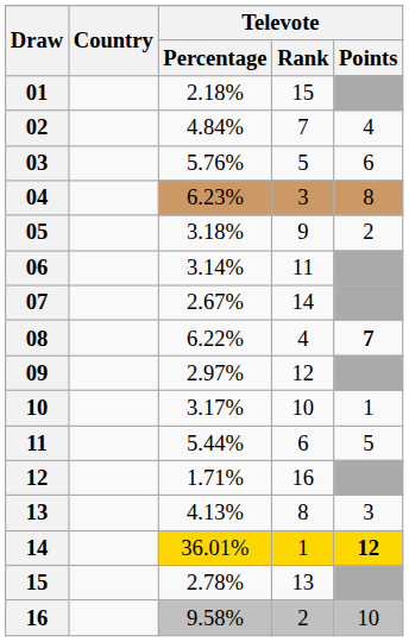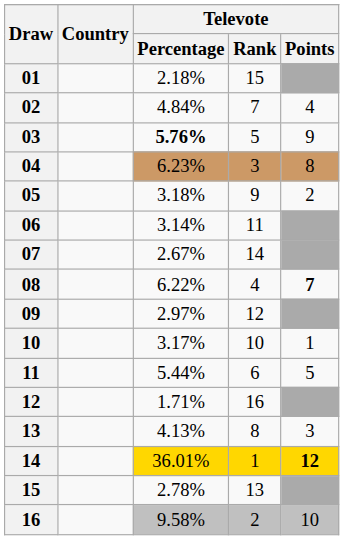 <table class="sortable wikitable collapsible plainrowheaders" style="text-align:center;">
 <tr>
 </tr>
 <tr>
 <th scope="col" rowspan="2">Draw</th>
 <th scope="col" rowspan="2">Country</th>
 <th scope="col" colspan="3">Televote</th>
 </tr>
 <tr>
 <th scope="col" class="unsortable">Percentage</th>
 <th scope="col">Rank</th>
 <th scope="col" class="unsortable">Points</th>
 </tr>
 <tr>
 <th scope="row" style="text-align:center;">01</th>
 <td style="text-align:left;"></td>
 <td>2.18%</td>
 <td>15</td>
 <td style="background:#AAAAAA;"></td>
 </tr>
 <tr>
 <th scope="row" style="text-align:center;">02</th>
 <td style="text-align:left;"></td>
 <td>4.84%</td>
 <td>7</td>
 <td>4</td>
 </tr>
 <tr>
 <th scope="row" style="text-align:center;">03</th>
 <td style="text-align:left;"></td>
-<td>5.76%</td>
+<td><strong>5.76%</strong></td>
 <td>5</td>
-<td>6</td>
+<td>9</td>
 </tr>
 <tr>
 <th scope="row" style="text-align:center;">04</th>
 <td style="text-align:left;"></td>
 <td style="background:#CC9966;">6.23%</td>
 <td style="background:#CC9966;">3</td>
 <td style="background:#CC9966;">8</td>
 </tr>
 <tr>
 <th scope="row" style="text-align:center;">05</th>
 <td style="text-align:left;"></td>
 <td>3.18%</td>
 <td>9</td>
 <td>2</td>
 </tr>
 <tr>
 <th scope="row" style="text-align:center;">06</th>
 <td style="text-align:left;"></td>
 <td>3.14%</td>
 <td>11</td>
 <td style="background:#AAAAAA;"></td>
 </tr>
 <tr>
 <th scope="row" style="text-align:center;">07</th>
 <td style="text-align:left;"></td>
 <td>2.67%</td>
 <td>14</td>
 <td style="background:#AAAAAA;"></td>
 </tr>
 <tr>
 <th scope="row" style="text-align:center;">08</th>
 <td style="text-align:left;"></td>
 <td>6.22%</td>
 <td>4</td>
 <td><strong>7</strong></td>
 </tr>
 <tr>
 <th scope="row" style="text-align:center;">09</th>
 <td style="text-align:left;"></td>
 <td>2.97%</td>
 <td>12</td>
 <td style="background:#AAAAAA;"></td>
 </tr>
 <tr>
 <th scope="row" style="text-align:center;">10</th>
 <td style="text-align:left;"></td>
 <td>3.17%</td>
 <td>10</td>
 <td>1</td>
 </tr>
 <tr>
 <th scope="row" style="text-align:center;">11</th>
 <td style="text-align:left;"></td>
 <td>5.44%</td>
 <td>6</td>
 <td>5</td>
 </tr>
 <tr>
 <th scope="row" style="text-align:center;">12</th>
 <td style="text-align:left;"></td>
 <td>1.71%</td>
 <td>16</td>
 <td style="background:#AAAAAA;"></td>
 </tr>
 <tr>
 <th scope="row" style="text-align:center;">13</th>
 <td style="text-align:left;"></td>
 <td>4.13%</td>
 <td>8</td>
 <td>3</td>
 </tr>
 <tr>
 <th scope="row" style="text-align:center;">14</th>
 <td style="text-align:left;"></td>
 <td style="background:gold;">36.01%</td>
 <td style="background:gold;">1</td>
 <td style="background:gold;"><strong>12</strong></td>
 </tr>
 <tr>
 <th scope="row" style="text-align:center;">15</th>
 <td style="text-align:left;"></td>
 <td>2.78%</td>
 <td>13</td>
 <td style="background:#AAAAAA;"></td>
 </tr>
 <tr>
 <th scope="row" style="text-align:center;">16</th>
 <td style="text-align:left;"></td>
 <td style="background:silver;">9.58%</td>
 <td style="background:silver;">2</td>
 <td style="background:silver;">10</td>
 </tr>
 </table>
